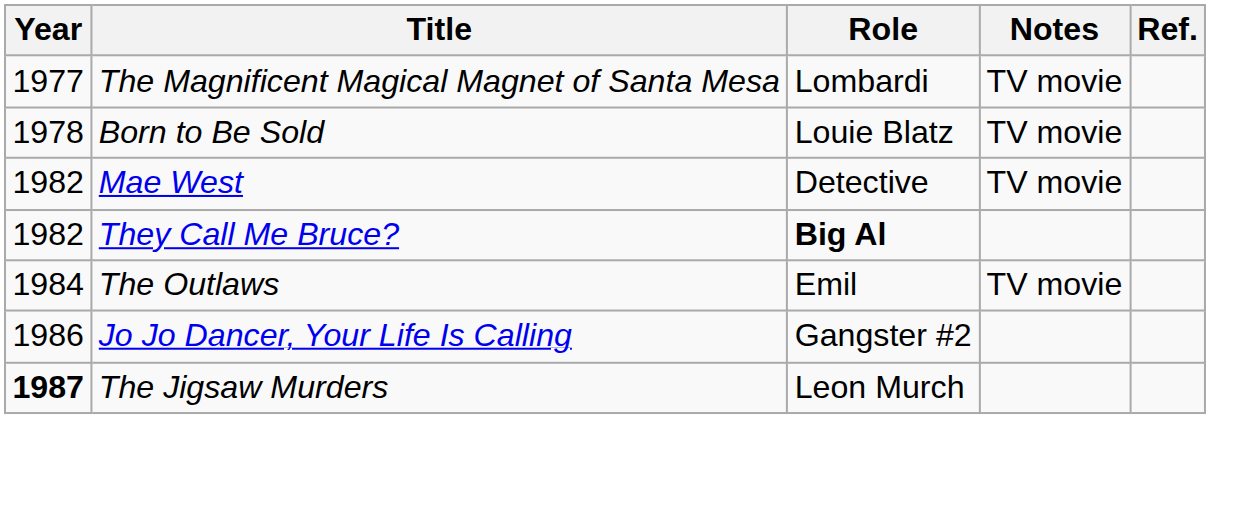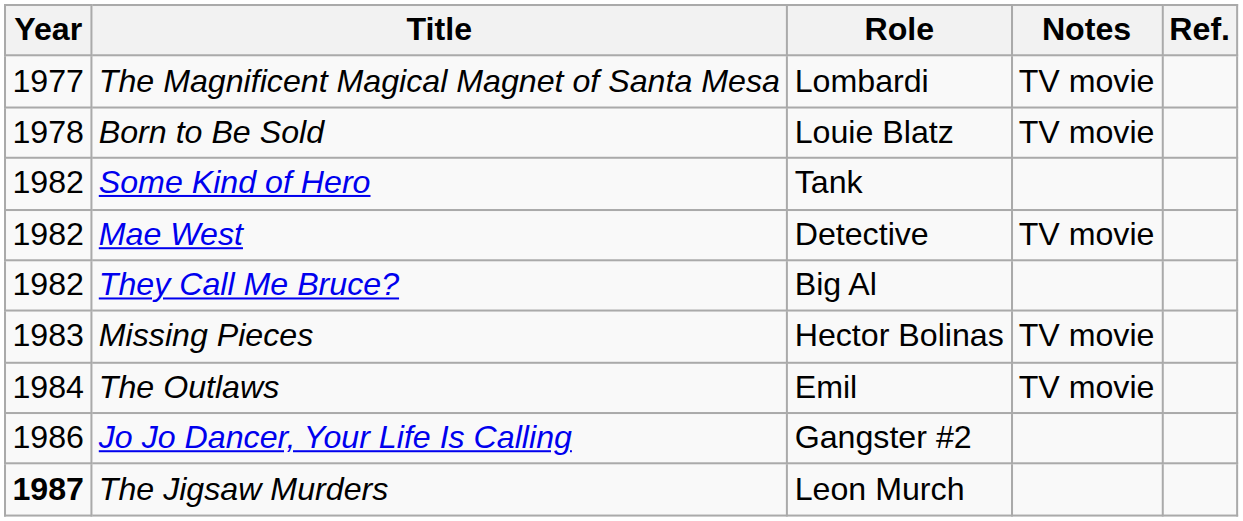 <table class="wikitable">
 <tr>
 <th>Year</th>
 <th>Title</th>
 <th>Role</th>
 <th>Notes</th>
 <th>Ref.</th>
 </tr>
 <tr>
 <td>1977</td>
 <td><em>The Magnificent Magical Magnet of Santa Mesa</em></td>
 <td>Lombardi</td>
 <td>TV movie</td>
 <td></td>
 </tr>
 <tr>
 <td>1978</td>
 <td><em>Born to Be Sold</em></td>
 <td>Louie Blatz</td>
 <td>TV movie</td>
 <td></td>
 </tr>
 <tr>
 <td>1982</td>
+<td><em><a href='#'>Some Kind of Hero</a></em></td>
+<td>Tank</td>
+<td></td>
+<td></td>
+</tr>
+<tr>
+<td>1982</td>
 <td><em><a href='#'>Mae West</a></em></td>
 <td>Detective</td>
 <td>TV movie</td>
 <td></td>
 </tr>
 <tr>
 <td>1982</td>
 <td><em><a href='#'>They Call Me Bruce?</a></em></td>
-<td><strong>Big Al</strong></td>
+<td>Big Al</td>
 <td></td>
+<td></td>
+</tr>
+<tr>
+<td>1983</td>
+<td><em>Missing Pieces</em></td>
+<td>Hector Bolinas</td>
+<td>TV movie</td>
 <td></td>
 </tr>
 <tr>
 <td>1984</td>
 <td><em>The Outlaws</em></td>
 <td>Emil</td>
 <td>TV movie</td>
 <td></td>
 </tr>
 <tr>
 <td>1986</td>
 <td><em><a href='#'>Jo Jo Dancer, Your Life Is Calling</a></em></td>
 <td>Gangster #2</td>
 <td></td>
 <td></td>
 </tr>
 <tr>
 <td><strong>1987</strong></td>
 <td><em>The Jigsaw Murders</em></td>
 <td>Leon Murch</td>
 <td></td>
 <td></td>
 </tr>
 </table>
